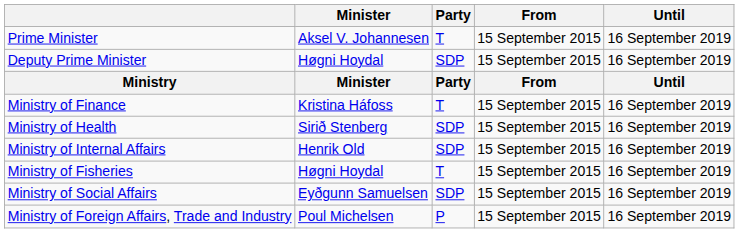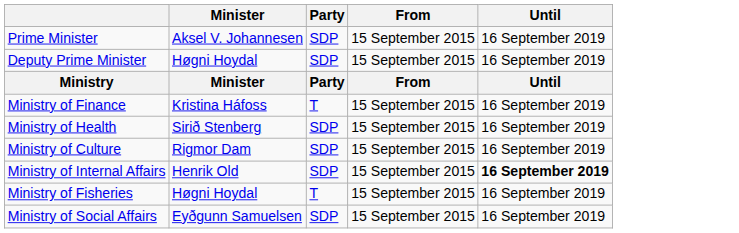 <table class="wikitable" align="center">
 <tr>
 <th></th>
 <th>Minister</th>
 <th>Party</th>
 <th>From</th>
 <th>Until</th>
 </tr>
 <tr>
 <td><a href='#'>Prime Minister</a></td>
 <td><a href='#'>Aksel V. Johannesen</a></td>
-<td><a href='#'>T</a></td>
+<td><a href='#'>SDP</a></td>
 <td>15 September 2015</td>
 <td>16 September 2019</td>
 </tr>
 <tr>
 <td><a href='#'>Deputy Prime Minister</a></td>
 <td><a href='#'>Høgni Hoydal</a></td>
 <td><a href='#'>SDP</a></td>
 <td>15 September 2015</td>
 <td>16 September 2019</td>
 </tr>
 <tr>
 <th>Ministry</th>
 <th>Minister</th>
 <th>Party</th>
 <th>From</th>
 <th>Until</th>
 </tr>
 <tr>
 <td><a href='#'>Ministry of Finance</a></td>
 <td><a href='#'>Kristina Háfoss</a></td>
 <td><a href='#'>T</a></td>
 <td>15 September 2015</td>
 <td>16 September 2019</td>
 </tr>
 <tr>
 <td><a href='#'>Ministry of Health</a></td>
 <td><a href='#'>Sirið Stenberg</a></td>
 <td><a href='#'>SDP</a></td>
 <td>15 September 2015</td>
 <td>16 September 2019</td>
 </tr>
 <tr>
+<td><a href='#'>Ministry of Culture</a></td>
+<td><a href='#'>Rigmor Dam</a></td>
+<td><a href='#'>SDP</a></td>
+<td>15 September 2015</td>
+<td>16 September 2019</td>
+</tr>
+<tr>
 <td><a href='#'>Ministry of Internal Affairs</a></td>
 <td><a href='#'>Henrik Old</a></td>
 <td><a href='#'>SDP</a></td>
 <td>15 September 2015</td>
-<td>16 September 2019</td>
+<td><strong>16 September 2019</strong></td>
 </tr>
 <tr>
 <td><a href='#'>Ministry of Fisheries</a></td>
 <td><a href='#'>Høgni Hoydal</a></td>
 <td><a href='#'>T</a></td>
 <td>15 September 2015</td>
 <td>16 September 2019</td>
 </tr>
 <tr>
 <td><a href='#'>Ministry of Social Affairs</a></td>
 <td><a href='#'>Eyðgunn Samuelsen</a></td>
 <td><a href='#'>SDP</a></td>
 <td>15 September 2015</td>
 <td>16 September 2019</td>
 </tr>
-<tr>
-<td><a href='#'>Ministry of Foreign Affairs</a>, <a href='#'>Trade and Industry</a></td>
-<td><a href='#'>Poul Michelsen</a></td>
-<td><a href='#'>P</a></td>
-<td>15 September 2015</td>
-<td>16 September 2019</td>
-</tr>
 </table>
